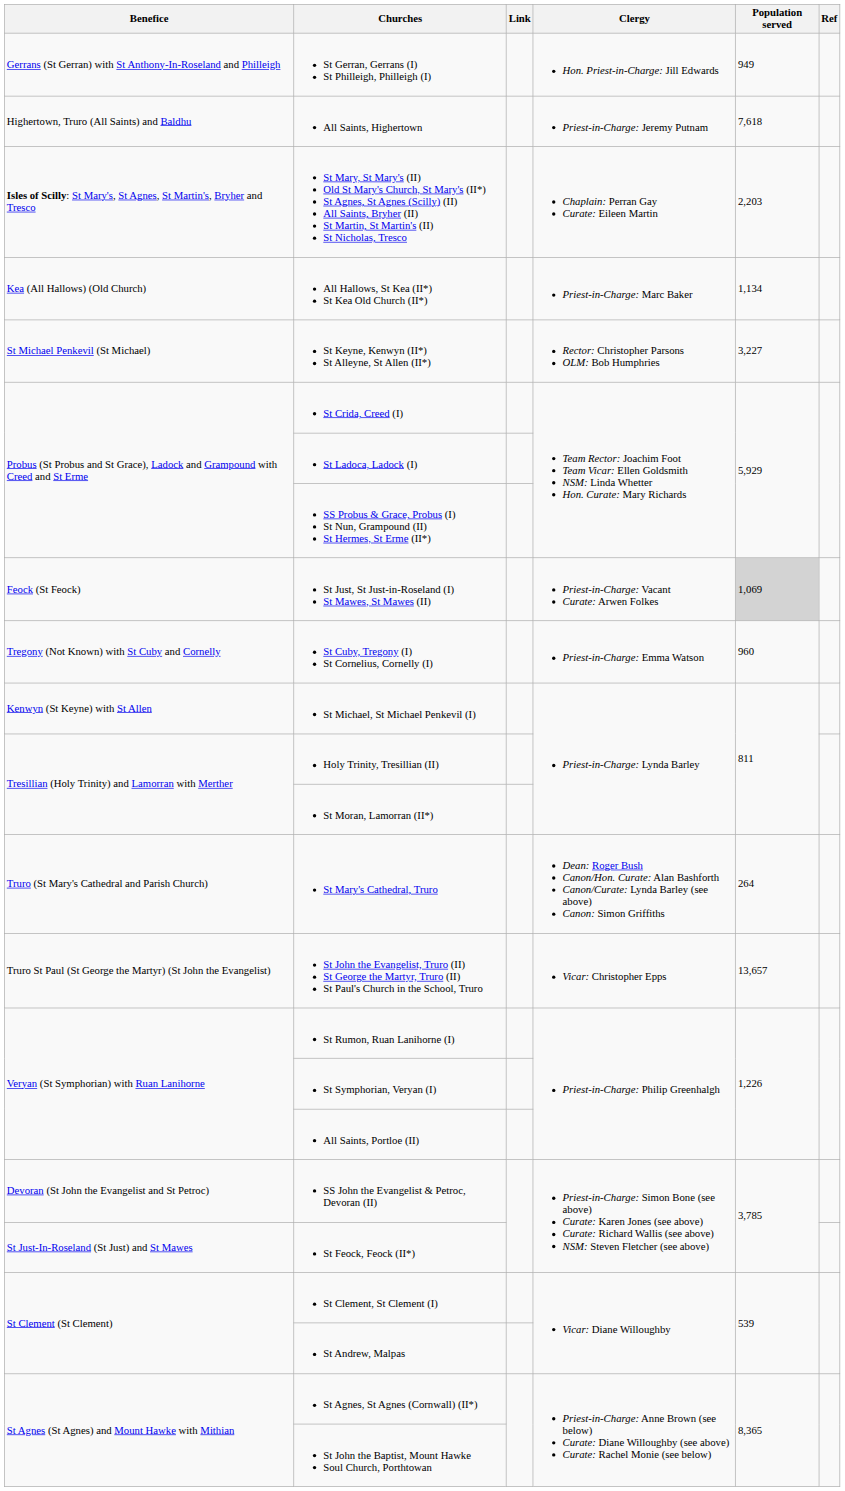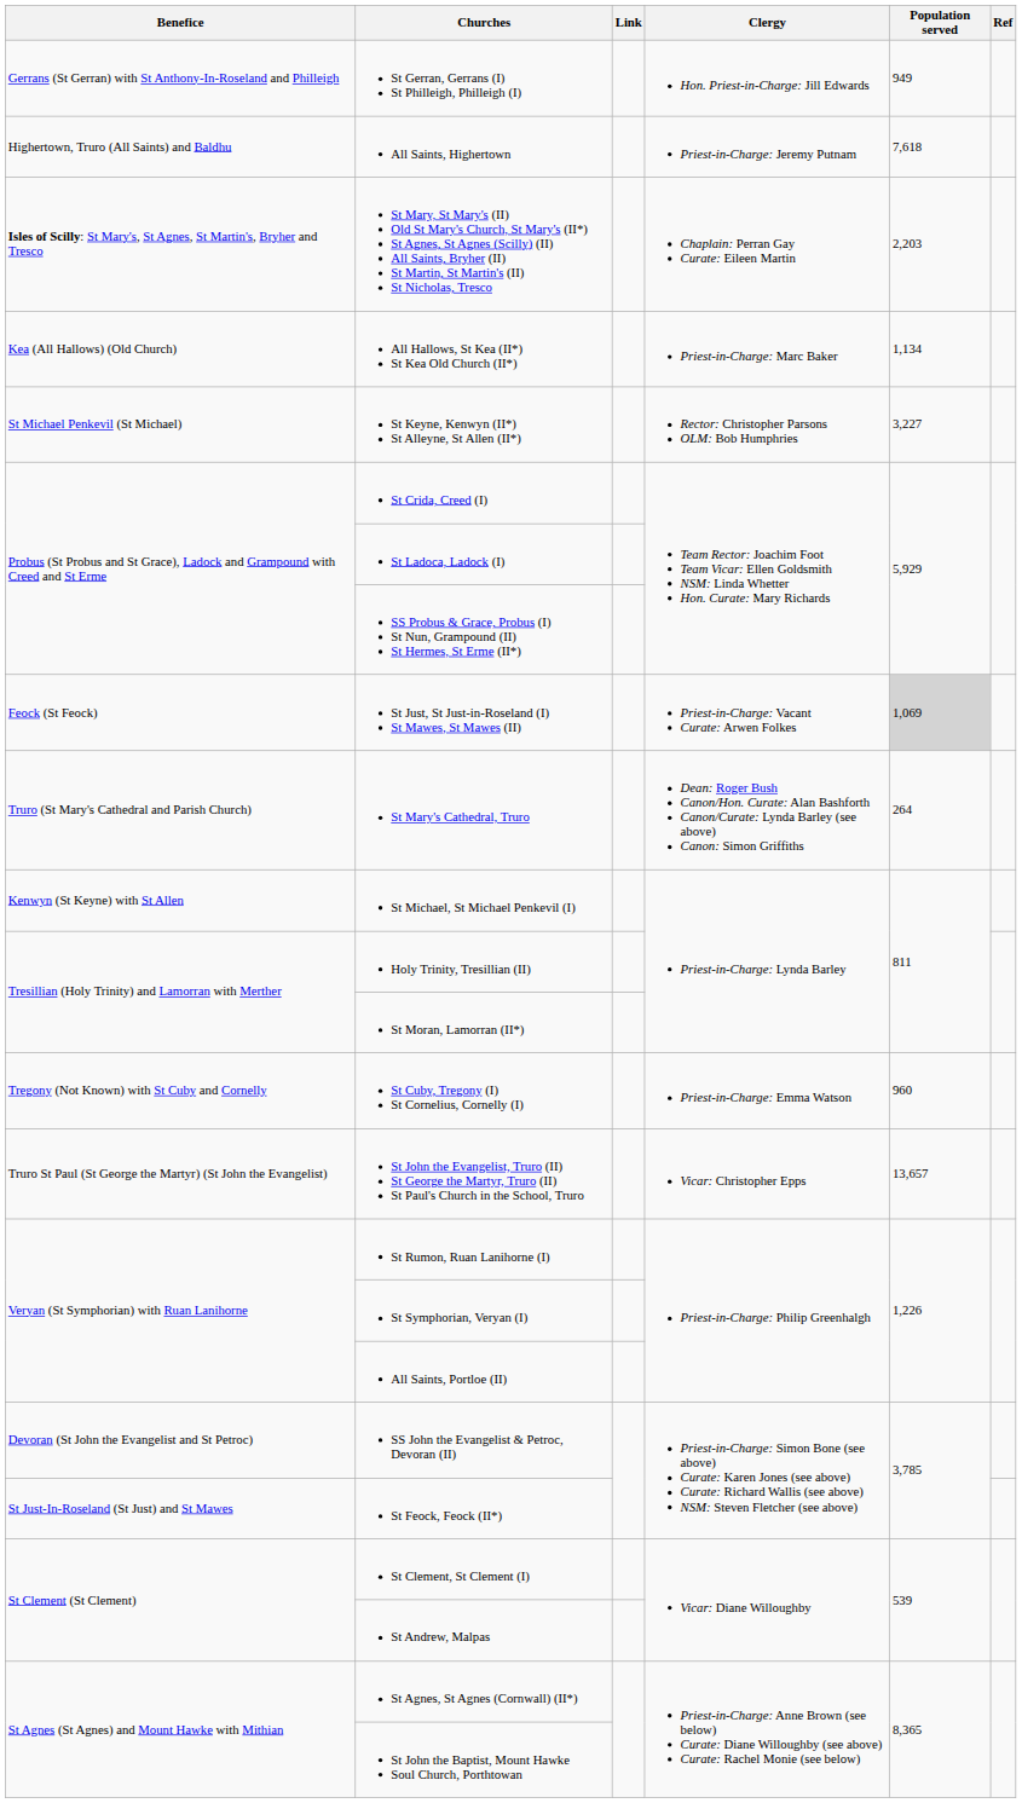 <table class="wikitable">
 <tr>
 <th width="425">Benefice</th>
 <th>Churches</th>
 <th>Link</th>
 <th>Clergy</th>
 <th>Population served</th>
 <th>Ref</th>
 </tr>
 <tr>
 <td><a href='#'>Gerrans</a> (St Gerran) with <a href='#'>St Anthony-In-Roseland</a> and <a href='#'>Philleigh</a></td>
 <td><br><ul><li>St Gerran, Gerrans (I)</li><li>St Philleigh, Philleigh (I)</li></ul></td>
 <td></td>
 <td><br><ul><li><em>Hon. Priest-in-Charge:</em> Jill Edwards</li></ul></td>
 <td>949</td>
 <td></td>
 </tr>
 <tr>
 <td>Highertown, Truro (All Saints) and <a href='#'>Baldhu</a></td>
 <td><br><ul><li>All Saints, Highertown</li></ul></td>
 <td></td>
 <td><br><ul><li><em>Priest-in-Charge:</em> Jeremy Putnam</li></ul></td>
 <td>7,618</td>
 <td></td>
 </tr>
 <tr>
 <td><strong>Isles of Scilly</strong>: <a href='#'>St Mary's</a>, <a href='#'>St Agnes</a>, <a href='#'>St Martin's</a>, <a href='#'>Bryher</a> and <a href='#'>Tresco</a></td>
 <td><br><ul><li><a href='#'>St Mary, St Mary's</a> (II)</li><li><a href='#'>Old St Mary's Church, St Mary's</a> (II*)</li><li><a href='#'>St Agnes, St Agnes (Scilly)</a> (II)</li><li><a href='#'>All Saints, Bryher</a> (II)</li><li><a href='#'>St Martin, St Martin's</a> (II)</li><li><a href='#'>St Nicholas, Tresco</a></li></ul></td>
 <td></td>
 <td><br><ul><li><em>Chaplain:</em> Perran Gay</li><li><em>Curate:</em> Eileen Martin</li></ul></td>
 <td>2,203</td>
 <td></td>
 </tr>
 <tr>
 <td><a href='#'>Kea</a> (All Hallows) (Old Church)</td>
 <td><br><ul><li>All Hallows, St Kea (II*)</li><li>St Kea Old Church (II*)</li></ul></td>
 <td></td>
 <td><br><ul><li><em>Priest-in-Charge:</em> Marc Baker</li></ul></td>
 <td>1,134</td>
 <td></td>
 </tr>
 <tr>
 <td><a href='#'>St Michael Penkevil</a> (St Michael)</td>
 <td><br><ul><li>St Keyne, Kenwyn (II*)</li><li>St Alleyne, St Allen (II*)</li></ul></td>
 <td></td>
 <td><br><ul><li><em>Rector:</em> Christopher Parsons</li><li><em>OLM:</em> Bob Humphries</li></ul></td>
 <td>3,227</td>
 <td></td>
 </tr>
 <tr>
 <td rowspan="3"><a href='#'>Probus</a> (St Probus and St Grace), <a href='#'>Ladock</a> and <a href='#'>Grampound</a> with <a href='#'>Creed</a> and <a href='#'>St Erme</a></td>
 <td><br><ul><li><a href='#'>St Crida, Creed</a> (I)</li></ul></td>
 <td></td>
 <td rowspan="3"><br><ul><li><em>Team Rector:</em> Joachim Foot</li><li><em>Team Vicar:</em> Ellen Goldsmith</li><li><em>NSM:</em> Linda Whetter</li><li><em>Hon. Curate:</em> Mary Richards</li></ul></td>
 <td rowspan="3">5,929</td>
 <td rowspan="3"></td>
 </tr>
 <tr>
 <td><br><ul><li><a href='#'>St Ladoca, Ladock</a> (I)</li></ul></td>
 <td></td>
 </tr>
 <tr>
 <td><br><ul><li><a href='#'>SS Probus & Grace, Probus</a> (I)</li><li>St Nun, Grampound (II)</li><li><a href='#'>St Hermes, St Erme</a> (II*)</li></ul></td>
 <td></td>
 </tr>
 <tr>
 <td><a href='#'>Feock</a> (St Feock)</td>
 <td><br><ul><li>St Just, St Just-in-Roseland (I)</li><li><a href='#'>St Mawes, St Mawes</a> (II)</li></ul></td>
 <td></td>
 <td><br><ul><li><em>Priest-in-Charge:</em> Vacant</li><li><em>Curate:</em> Arwen Folkes</li></ul></td>
 <td style="background: lightgrey;">1,069</td>
 <td></td>
 </tr>
 <tr>
-<td><a href='#'>Tregony</a> (Not Known) with <a href='#'>St Cuby</a> and <a href='#'>Cornelly</a></td>
-<td><br><ul><li><a href='#'>St Cuby, Tregony</a> (I)</li><li>St Cornelius, Cornelly (I)</li></ul></td>
-<td> </td>
-<td><br><ul><li><em>Priest-in-Charge:</em> Emma Watson</li></ul></td>
-<td>960</td>
+<td><a href='#'>Truro</a> (St Mary's Cathedral and Parish Church)</td>
+<td><br><ul><li><a href='#'>St Mary's Cathedral, Truro</a></li></ul></td>
+<td></td>
+<td><br><ul><li><em>Dean:</em> <a href='#'>Roger Bush</a></li><li><em>Canon/Hon. Curate:</em> Alan Bashforth</li><li><em>Canon/Curate:</em> Lynda Barley (see above)</li><li><em>Canon:</em> Simon Griffiths</li></ul></td>
+<td>264</td>
 <td></td>
 </tr>
 <tr>
 <td><a href='#'>Kenwyn</a> (St Keyne) with <a href='#'>St Allen</a></td>
 <td><br><ul><li>St Michael, St Michael Penkevil (I)</li></ul></td>
 <td></td>
 <td rowspan="3"><br><ul><li><em>Priest-in-Charge:</em> Lynda Barley</li></ul></td>
 <td rowspan="3">811</td>
 <td></td>
 </tr>
 <tr>
 <td rowspan="2"><a href='#'>Tresillian</a> (Holy Trinity) and <a href='#'>Lamorran</a> with <a href='#'>Merther</a></td>
 <td><br><ul><li>Holy Trinity, Tresillian (II)</li></ul></td>
 <td></td>
 <td rowspan="2"></td>
 </tr>
 <tr>
 <td><br><ul><li>St Moran, Lamorran (II*)</li></ul></td>
 <td></td>
 </tr>
 <tr>
-<td><a href='#'>Truro</a> (St Mary's Cathedral and Parish Church)</td>
-<td><br><ul><li><a href='#'>St Mary's Cathedral, Truro</a></li></ul></td>
-<td></td>
-<td><br><ul><li><em>Dean:</em> <a href='#'>Roger Bush</a></li><li><em>Canon/Hon. Curate:</em> Alan Bashforth</li><li><em>Canon/Curate:</em> Lynda Barley (see above)</li><li><em>Canon:</em> Simon Griffiths</li></ul></td>
-<td>264</td>
+<td><a href='#'>Tregony</a> (Not Known) with <a href='#'>St Cuby</a> and <a href='#'>Cornelly</a></td>
+<td><br><ul><li><a href='#'>St Cuby, Tregony</a> (I)</li><li>St Cornelius, Cornelly (I)</li></ul></td>
+<td> </td>
+<td><br><ul><li><em>Priest-in-Charge:</em> Emma Watson</li></ul></td>
+<td>960</td>
 <td></td>
 </tr>
 <tr>
 <td>Truro St Paul (St George the Martyr) (St John the Evangelist)</td>
 <td><br><ul><li><a href='#'>St John the Evangelist, Truro</a> (II)</li><li><a href='#'>St George the Martyr, Truro</a> (II)</li><li>St Paul's Church in the School, Truro</li></ul></td>
 <td></td>
 <td><br><ul><li><em>Vicar:</em> Christopher Epps</li></ul></td>
 <td>13,657</td>
 <td></td>
 </tr>
 <tr>
 <td rowspan="3"><a href='#'>Veryan</a> (St Symphorian) with <a href='#'>Ruan Lanihorne</a></td>
 <td><br><ul><li>St Rumon, Ruan Lanihorne (I)</li></ul></td>
 <td></td>
 <td rowspan="3"><br><ul><li><em>Priest-in-Charge:</em> Philip Greenhalgh</li></ul></td>
 <td rowspan="3">1,226</td>
 <td rowspan="3"></td>
 </tr>
 <tr>
 <td><br><ul><li>St Symphorian, Veryan (I)</li></ul></td>
 <td></td>
 </tr>
 <tr>
 <td><br><ul><li>All Saints, Portloe (II)</li></ul></td>
 <td></td>
 </tr>
 <tr>
 <td><a href='#'>Devoran</a> (St John the Evangelist and St Petroc)</td>
 <td><br><ul><li>SS John the Evangelist & Petroc, Devoran (II) </li></ul></td>
 <td rowspan="2"></td>
 <td rowspan="2"><br><ul><li><em>Priest-in-Charge:</em> Simon Bone (see above)</li><li><em>Curate:</em> Karen Jones (see above)</li><li><em>Curate:</em> Richard Wallis (see above)</li><li><em>NSM:</em> Steven Fletcher (see above)</li></ul></td>
 <td rowspan="2">3,785</td>
 <td></td>
 </tr>
 <tr>
 <td><a href='#'>St Just-In-Roseland</a> (St Just) and <a href='#'>St Mawes</a></td>
 <td><br><ul><li>St Feock, Feock (II*) </li></ul></td>
 <td></td>
 </tr>
 <tr>
 <td rowspan="2"><a href='#'>St Clement</a> (St Clement)</td>
 <td><br><ul><li>St Clement, St Clement (I)</li></ul></td>
 <td></td>
 <td rowspan="2"><br><ul><li><em>Vicar:</em> Diane Willoughby</li></ul></td>
 <td rowspan="2">539</td>
 <td rowspan="2"></td>
 </tr>
 <tr>
 <td><br><ul><li>St Andrew, Malpas</li></ul></td>
 <td></td>
 </tr>
 <tr>
 <td rowspan="2"><a href='#'>St Agnes</a> (St Agnes) and <a href='#'>Mount Hawke</a> with <a href='#'>Mithian</a></td>
 <td><br><ul><li>St Agnes, St Agnes (Cornwall) (II*) </li></ul></td>
 <td rowspan="2"></td>
 <td rowspan="2"><br><ul><li><em>Priest-in-Charge:</em> Anne Brown (see below)</li><li><em>Curate:</em> Diane Willoughby (see above)</li><li><em>Curate:</em> Rachel Monie (see below)</li></ul></td>
 <td rowspan="2">8,365</td>
 <td rowspan="2"></td>
 </tr>
 <tr>
 <td><br><ul><li>St John the Baptist, Mount Hawke</li><li>Soul Church, Porthtowan</li></ul></td>
 </tr>
 </table>
